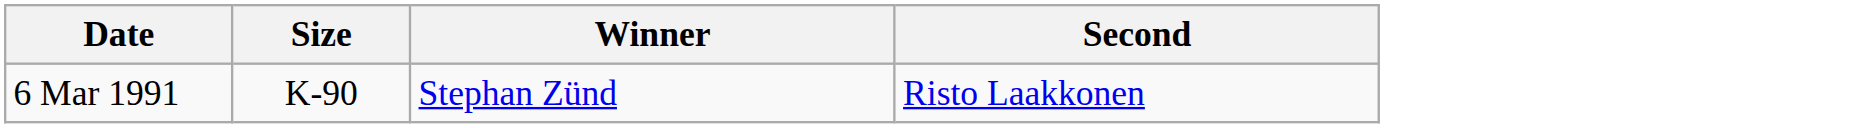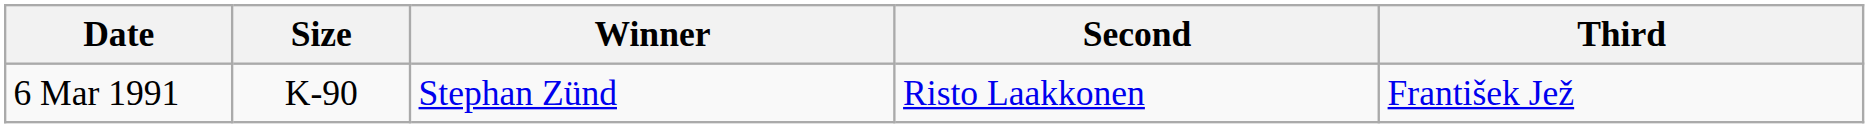 <table class="wikitable" style="font-size:95%;">
 <tr>
 <th width="90">Date</th>
 <th width="69">Size</th>
 <th width="200">Winner</th>
 <th width="200">Second</th>
+<th width="200">Third</th>
 </tr>
 <tr>
 <td>6 Mar 1991</td>
 <td align=center>K-90</td>
 <td> <a href='#'>Stephan Zünd</a></td>
 <td> <a href='#'>Risto Laakkonen</a></td>
+<td> <a href='#'>František Jež</a></td>
 </tr>
 </table>
